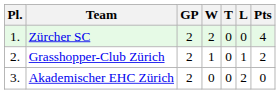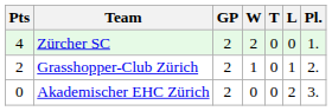 <table class="wikitable">
 <tr>
-<th>Pl.</th>
+<th>Pts</th>
 <th>Team</th>
 <th>GP</th>
 <th>W</th>
 <th>T</th>
 <th>L</th>
-<th>Pts</th>
+<th>Pl.</th>
 </tr>
 <tr align="center " bgcolor="#e6fae6">
-<td>1.</td>
+<td>4</td>
 <td align="left"><a href='#'>Zürcher SC</a></td>
 <td>2</td>
 <td>2</td>
 <td>0</td>
 <td>0</td>
-<td>4</td>
+<td>1.</td>
 </tr>
 <tr align="center "  bgcolor="#FFFFFF">
-<td>2.</td>
+<td>2</td>
 <td align="left"><a href='#'>Grasshopper-Club Zürich</a></td>
 <td>2</td>
 <td>1</td>
 <td>0</td>
 <td>1</td>
-<td>2</td>
+<td>2.</td>
 </tr>
 <tr align="center " bgcolor="#FFFFFF">
-<td>3.</td>
+<td>0</td>
 <td align="left"><a href='#'>Akademischer EHC Zürich</a></td>
 <td>2</td>
 <td>0</td>
 <td>0</td>
 <td>2</td>
-<td>0</td>
+<td>3.</td>
 </tr>
 </table>
